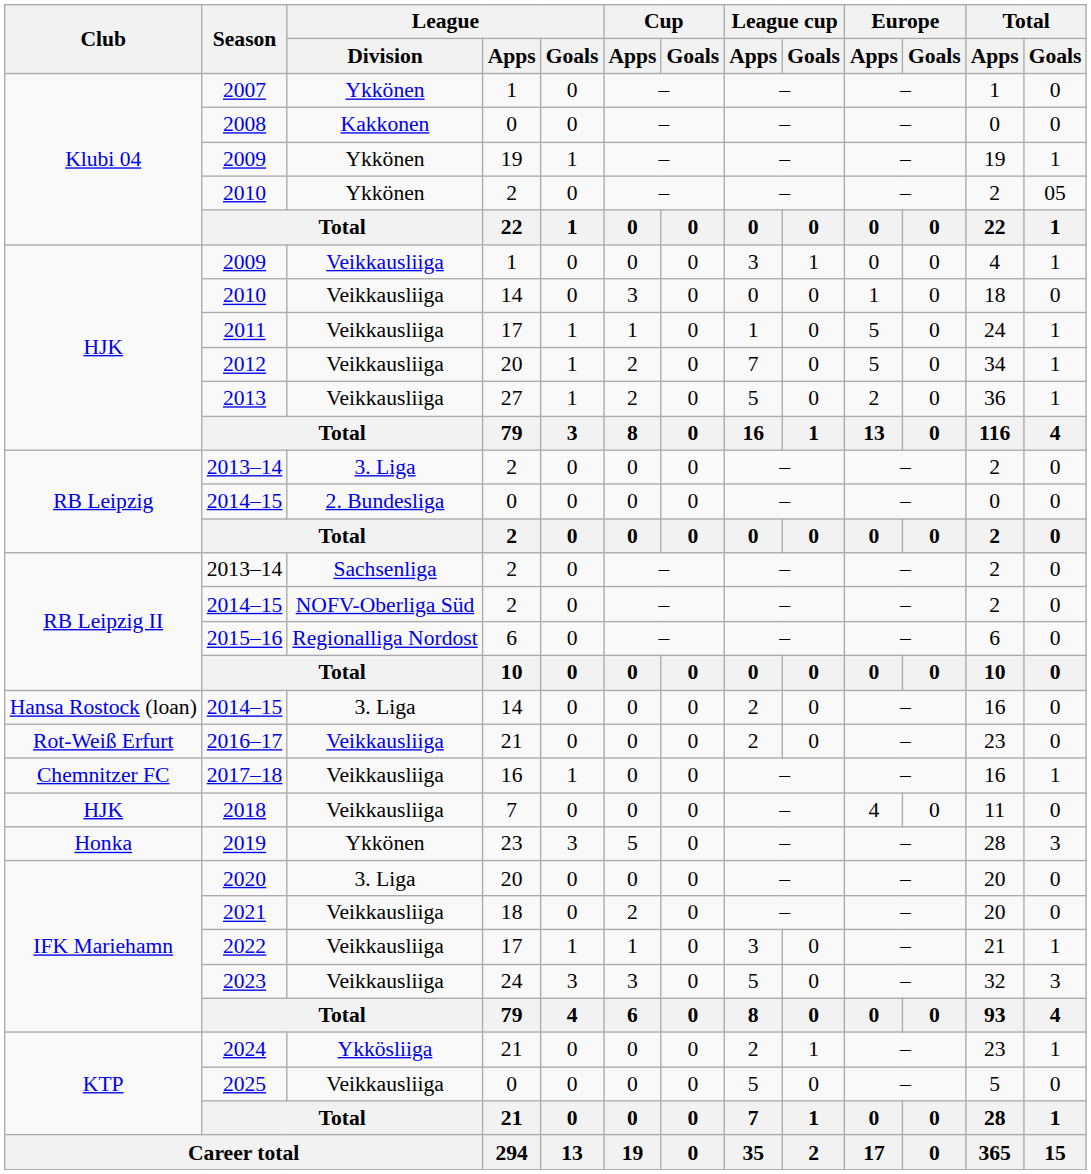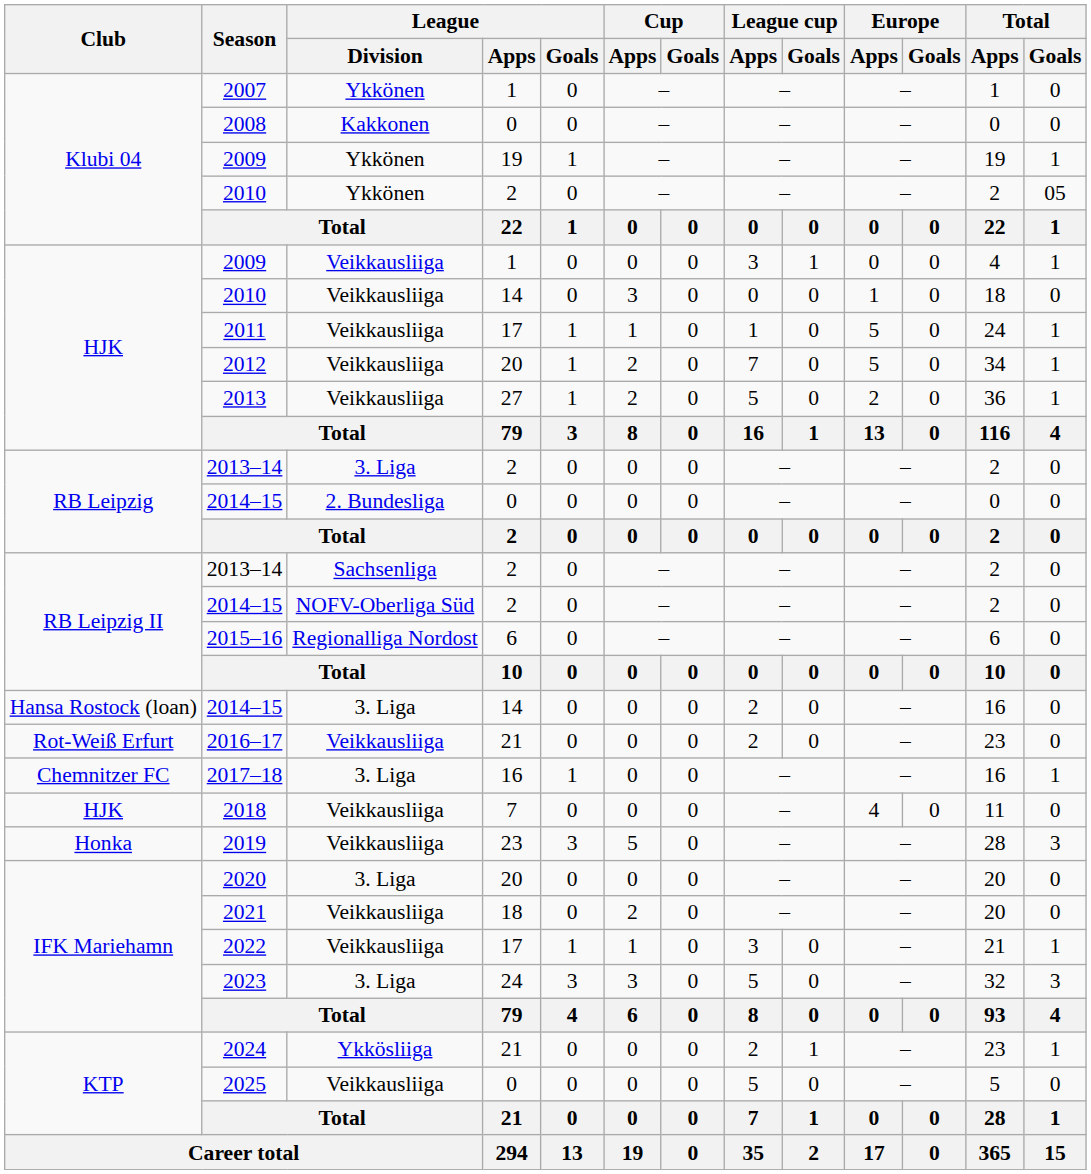 <table class="wikitable" style="text-align:center">
 <tr>
 <th rowspan="2">Club</th>
 <th rowspan="2">Season</th>
 <th colspan="3">League</th>
 <th colspan="2">Cup</th>
 <th colspan="2">League cup</th>
 <th colspan="2">Europe</th>
 <th colspan="2">Total</th>
 </tr>
 <tr>
 <th>Division</th>
 <th>Apps</th>
 <th>Goals</th>
 <th>Apps</th>
 <th>Goals</th>
 <th>Apps</th>
 <th>Goals</th>
 <th>Apps</th>
 <th>Goals</th>
 <th>Apps</th>
 <th>Goals</th>
 </tr>
 <tr>
 <td rowspan=5><a href='#'>Klubi 04</a></td>
 <td><a href='#'>2007</a></td>
 <td><a href='#'>Ykkönen</a></td>
 <td>1</td>
 <td>0</td>
 <td colspan=2>–</td>
 <td colspan=2>–</td>
 <td colspan=2>–</td>
 <td>1</td>
 <td>0</td>
 </tr>
 <tr>
 <td><a href='#'>2008</a></td>
 <td><a href='#'>Kakkonen</a></td>
 <td>0</td>
 <td>0</td>
 <td colspan=2>–</td>
 <td colspan=2>–</td>
 <td colspan=2>–</td>
 <td>0</td>
 <td>0</td>
 </tr>
 <tr>
 <td><a href='#'>2009</a></td>
 <td>Ykkönen</td>
 <td>19</td>
 <td>1</td>
 <td colspan=2>–</td>
 <td colspan=2>–</td>
 <td colspan=2>–</td>
 <td>19</td>
 <td>1</td>
 </tr>
 <tr>
 <td><a href='#'>2010</a></td>
 <td>Ykkönen</td>
 <td>2</td>
 <td>0</td>
 <td colspan=2>–</td>
 <td colspan=2>–</td>
 <td colspan=2>–</td>
 <td>2</td>
 <td>05</td>
 </tr>
 <tr>
 <th colspan=2>Total</th>
 <th>22</th>
 <th>1</th>
 <th>0</th>
 <th>0</th>
 <th>0</th>
 <th>0</th>
 <th>0</th>
 <th>0</th>
 <th>22</th>
 <th>1</th>
 </tr>
 <tr>
 <td rowspan=6><a href='#'>HJK</a></td>
 <td><a href='#'>2009</a></td>
 <td><a href='#'>Veikkausliiga</a></td>
 <td>1</td>
 <td>0</td>
 <td>0</td>
 <td>0</td>
 <td>3</td>
 <td>1</td>
 <td>0</td>
 <td>0</td>
 <td>4</td>
 <td>1</td>
 </tr>
 <tr>
 <td><a href='#'>2010</a></td>
 <td>Veikkausliiga</td>
 <td>14</td>
 <td>0</td>
 <td>3</td>
 <td>0</td>
 <td>0</td>
 <td>0</td>
 <td>1</td>
 <td>0</td>
 <td>18</td>
 <td>0</td>
 </tr>
 <tr>
 <td><a href='#'>2011</a></td>
 <td>Veikkausliiga</td>
 <td>17</td>
 <td>1</td>
 <td>1</td>
 <td>0</td>
 <td>1</td>
 <td>0</td>
 <td>5</td>
 <td>0</td>
 <td>24</td>
 <td>1</td>
 </tr>
 <tr>
 <td><a href='#'>2012</a></td>
 <td>Veikkausliiga</td>
 <td>20</td>
 <td>1</td>
 <td>2</td>
 <td>0</td>
 <td>7</td>
 <td>0</td>
 <td>5</td>
 <td>0</td>
 <td>34</td>
 <td>1</td>
 </tr>
 <tr>
 <td><a href='#'>2013</a></td>
 <td>Veikkausliiga</td>
 <td>27</td>
 <td>1</td>
 <td>2</td>
 <td>0</td>
 <td>5</td>
 <td>0</td>
 <td>2</td>
 <td>0</td>
 <td>36</td>
 <td>1</td>
 </tr>
 <tr>
 <th colspan=2>Total</th>
 <th>79</th>
 <th>3</th>
 <th>8</th>
 <th>0</th>
 <th>16</th>
 <th>1</th>
 <th>13</th>
 <th>0</th>
 <th>116</th>
 <th>4</th>
 </tr>
 <tr>
 <td rowspan=3><a href='#'>RB Leipzig</a></td>
 <td><a href='#'>2013–14</a></td>
 <td><a href='#'>3. Liga</a></td>
 <td>2</td>
 <td>0</td>
 <td>0</td>
 <td>0</td>
 <td colspan=2>–</td>
 <td colspan=2>–</td>
 <td>2</td>
 <td>0</td>
 </tr>
 <tr>
 <td><a href='#'>2014–15</a></td>
 <td><a href='#'>2. Bundesliga</a></td>
 <td>0</td>
 <td>0</td>
 <td>0</td>
 <td>0</td>
 <td colspan=2>–</td>
 <td colspan=2>–</td>
 <td>0</td>
 <td>0</td>
 </tr>
 <tr>
 <th colspan=2>Total</th>
 <th>2</th>
 <th>0</th>
 <th>0</th>
 <th>0</th>
 <th>0</th>
 <th>0</th>
 <th>0</th>
 <th>0</th>
 <th>2</th>
 <th>0</th>
 </tr>
 <tr>
 <td rowspan=4><a href='#'>RB Leipzig II</a></td>
 <td>2013–14</td>
 <td><a href='#'>Sachsenliga</a></td>
 <td>2</td>
 <td>0</td>
 <td colspan=2>–</td>
 <td colspan=2>–</td>
 <td colspan=2>–</td>
 <td>2</td>
 <td>0</td>
 </tr>
 <tr>
 <td><a href='#'>2014–15</a></td>
 <td><a href='#'>NOFV-Oberliga Süd</a></td>
 <td>2</td>
 <td>0</td>
 <td colspan=2>–</td>
 <td colspan=2>–</td>
 <td colspan=2>–</td>
 <td>2</td>
 <td>0</td>
 </tr>
 <tr>
 <td><a href='#'>2015–16</a></td>
 <td><a href='#'>Regionalliga Nordost</a></td>
 <td>6</td>
 <td>0</td>
 <td colspan=2>–</td>
 <td colspan=2>–</td>
 <td colspan=2>–</td>
 <td>6</td>
 <td>0</td>
 </tr>
 <tr>
 <th colspan=2>Total</th>
 <th>10</th>
 <th>0</th>
 <th>0</th>
 <th>0</th>
 <th>0</th>
 <th>0</th>
 <th>0</th>
 <th>0</th>
 <th>10</th>
 <th>0</th>
 </tr>
 <tr>
 <td><a href='#'>Hansa Rostock</a> (loan)</td>
 <td><a href='#'>2014–15</a></td>
 <td>3. Liga</td>
 <td>14</td>
 <td>0</td>
 <td>0</td>
 <td>0</td>
 <td>2</td>
 <td>0</td>
 <td colspan=2>–</td>
 <td>16</td>
 <td>0</td>
 </tr>
 <tr>
 <td><a href='#'>Rot-Weiß Erfurt</a></td>
 <td><a href='#'>2016–17</a></td>
 <td><a href='#'>Veikkausliiga</a></td>
 <td>21</td>
 <td>0</td>
 <td>0</td>
 <td>0</td>
 <td>2</td>
 <td>0</td>
 <td colspan=2>–</td>
 <td>23</td>
 <td>0</td>
 </tr>
 <tr>
 <td><a href='#'>Chemnitzer FC</a></td>
 <td><a href='#'>2017–18</a></td>
-<td>Veikkausliiga</td>
+<td>3. Liga</td>
 <td>16</td>
 <td>1</td>
 <td>0</td>
 <td>0</td>
 <td colspan=2>–</td>
 <td colspan=2>–</td>
 <td>16</td>
 <td>1</td>
 </tr>
 <tr>
 <td><a href='#'>HJK</a></td>
 <td><a href='#'>2018</a></td>
 <td>Veikkausliiga</td>
 <td>7</td>
 <td>0</td>
 <td>0</td>
 <td>0</td>
 <td colspan=2>–</td>
 <td>4</td>
 <td>0</td>
 <td>11</td>
 <td>0</td>
 </tr>
 <tr>
 <td><a href='#'>Honka</a></td>
 <td><a href='#'>2019</a></td>
-<td>Ykkönen</td>
+<td>Veikkausliiga</td>
 <td>23</td>
 <td>3</td>
 <td>5</td>
 <td>0</td>
 <td colspan=2>–</td>
 <td colspan=2>–</td>
 <td>28</td>
 <td>3</td>
 </tr>
 <tr>
 <td rowspan=5><a href='#'>IFK Mariehamn</a></td>
 <td><a href='#'>2020</a></td>
 <td>3. Liga</td>
 <td>20</td>
 <td>0</td>
 <td>0</td>
 <td>0</td>
 <td colspan=2>–</td>
 <td colspan=2>–</td>
 <td>20</td>
 <td>0</td>
 </tr>
 <tr>
 <td><a href='#'>2021</a></td>
 <td>Veikkausliiga</td>
 <td>18</td>
 <td>0</td>
 <td>2</td>
 <td>0</td>
 <td colspan=2>–</td>
 <td colspan=2>–</td>
 <td>20</td>
 <td>0</td>
 </tr>
 <tr>
 <td><a href='#'>2022</a></td>
 <td>Veikkausliiga</td>
 <td>17</td>
 <td>1</td>
 <td>1</td>
 <td>0</td>
 <td>3</td>
 <td>0</td>
 <td colspan=2>–</td>
 <td>21</td>
 <td>1</td>
 </tr>
 <tr>
 <td><a href='#'>2023</a></td>
-<td>Veikkausliiga</td>
+<td>3. Liga</td>
 <td>24</td>
 <td>3</td>
 <td>3</td>
 <td>0</td>
 <td>5</td>
 <td>0</td>
 <td colspan=2>–</td>
 <td>32</td>
 <td>3</td>
 </tr>
 <tr>
 <th colspan=2>Total</th>
 <th>79</th>
 <th>4</th>
 <th>6</th>
 <th>0</th>
 <th>8</th>
 <th>0</th>
 <th>0</th>
 <th>0</th>
 <th>93</th>
 <th>4</th>
 </tr>
 <tr>
 <td rowspan=3><a href='#'>KTP</a></td>
 <td><a href='#'>2024</a></td>
 <td><a href='#'>Ykkösliiga</a></td>
 <td>21</td>
 <td>0</td>
 <td>0</td>
 <td>0</td>
 <td>2</td>
 <td>1</td>
 <td colspan=2>–</td>
 <td>23</td>
 <td>1</td>
 </tr>
 <tr>
 <td><a href='#'>2025</a></td>
 <td>Veikkausliiga</td>
 <td>0</td>
 <td>0</td>
 <td>0</td>
 <td>0</td>
 <td>5</td>
 <td>0</td>
 <td colspan=2>–</td>
 <td>5</td>
 <td>0</td>
 </tr>
 <tr>
 <th colspan=2>Total</th>
 <th>21</th>
 <th>0</th>
 <th>0</th>
 <th>0</th>
 <th>7</th>
 <th>1</th>
 <th>0</th>
 <th>0</th>
 <th>28</th>
 <th>1</th>
 </tr>
 <tr>
 <th colspan="3">Career total</th>
 <th>294</th>
 <th>13</th>
 <th>19</th>
 <th>0</th>
 <th>35</th>
 <th>2</th>
 <th>17</th>
 <th>0</th>
 <th>365</th>
 <th>15</th>
 </tr>
 </table>
